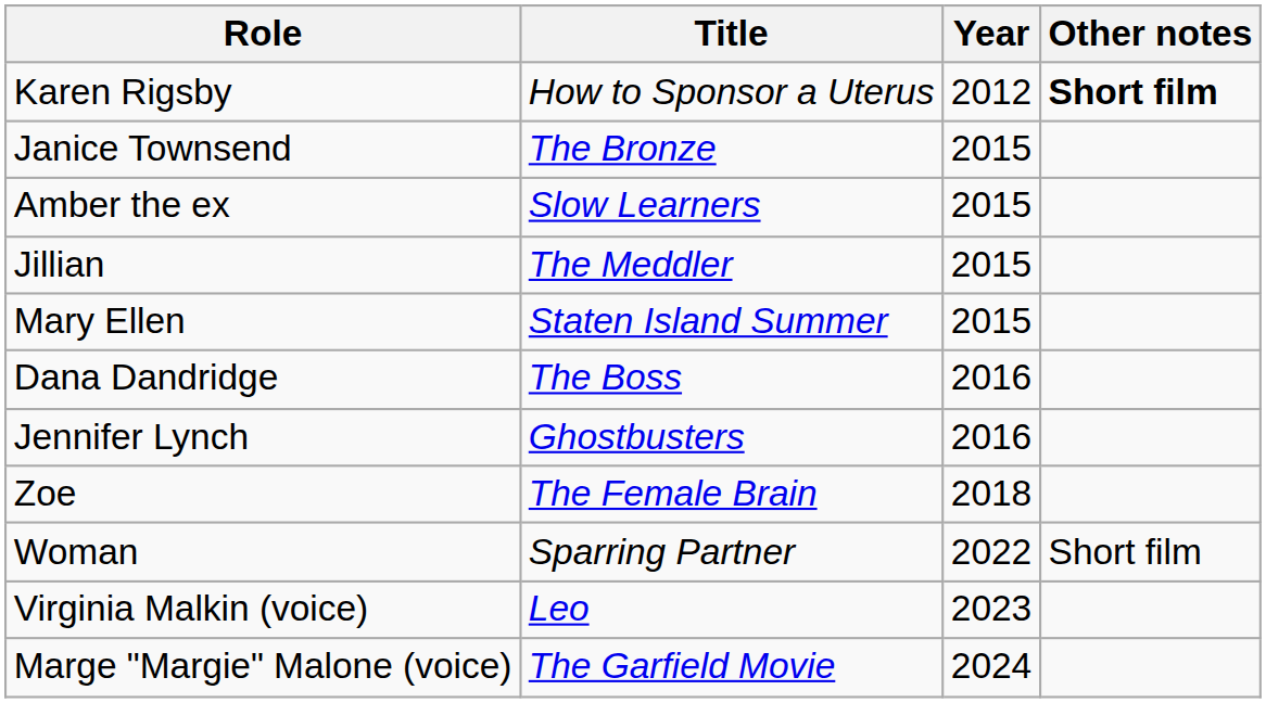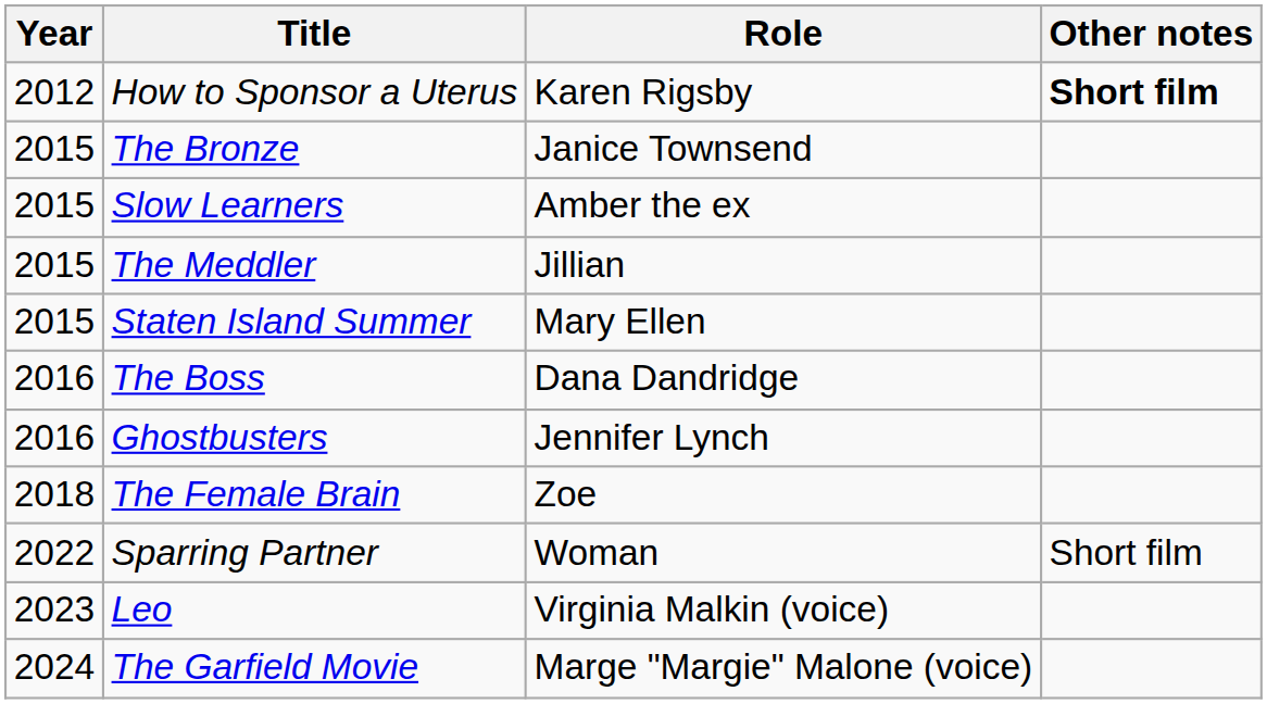 <table class="wikitable">
 <tr>
+<th>Year</th>
+<th>Title</th>
 <th>Role</th>
-<th>Title</th>
-<th>Year</th>
 <th>Other notes</th>
 </tr>
 <tr>
+<td>2012</td>
+<td><em>How to Sponsor a Uterus</em></td>
 <td>Karen Rigsby</td>
-<td><em>How to Sponsor a Uterus</em></td>
-<td>2012</td>
 <td><strong>Short film</strong></td>
 </tr>
 <tr>
+<td>2015</td>
+<td><em><a href='#'>The Bronze</a></em></td>
 <td>Janice Townsend</td>
-<td><em><a href='#'>The Bronze</a></em></td>
-<td>2015</td>
 <td></td>
 </tr>
 <tr>
+<td>2015</td>
+<td><em><a href='#'>Slow Learners</a></em></td>
 <td>Amber the ex</td>
-<td><em><a href='#'>Slow Learners</a></em></td>
-<td>2015</td>
 <td></td>
 </tr>
 <tr>
+<td>2015</td>
+<td><em><a href='#'>The Meddler</a></em></td>
 <td>Jillian</td>
-<td><em><a href='#'>The Meddler</a></em></td>
-<td>2015</td>
 <td></td>
 </tr>
 <tr>
+<td>2015</td>
+<td><em><a href='#'>Staten Island Summer</a></em></td>
 <td>Mary Ellen</td>
-<td><em><a href='#'>Staten Island Summer</a></em></td>
-<td>2015</td>
 <td></td>
 </tr>
 <tr>
+<td>2016</td>
+<td><em><a href='#'>The Boss</a></em></td>
 <td>Dana Dandridge</td>
-<td><em><a href='#'>The Boss</a></em></td>
-<td>2016</td>
 <td></td>
 </tr>
 <tr>
+<td>2016</td>
+<td><em><a href='#'>Ghostbusters</a></em></td>
 <td>Jennifer Lynch</td>
-<td><em><a href='#'>Ghostbusters</a></em></td>
-<td>2016</td>
 <td></td>
 </tr>
 <tr>
+<td>2018</td>
+<td><em><a href='#'>The Female Brain</a></em></td>
 <td>Zoe</td>
-<td><em><a href='#'>The Female Brain</a></em></td>
-<td>2018</td>
 <td></td>
 </tr>
 <tr>
+<td>2022</td>
+<td><em>Sparring Partner</em></td>
 <td>Woman</td>
-<td><em>Sparring Partner</em></td>
-<td>2022</td>
 <td>Short film</td>
 </tr>
 <tr>
+<td>2023</td>
+<td><em><a href='#'>Leo</a></em></td>
 <td>Virginia Malkin (voice)</td>
-<td><em><a href='#'>Leo</a></em></td>
-<td>2023</td>
 <td></td>
 </tr>
 <tr>
+<td>2024</td>
+<td><em><a href='#'>The Garfield Movie</a></em></td>
 <td>Marge "Margie" Malone (voice)</td>
-<td><em><a href='#'>The Garfield Movie</a></em></td>
-<td>2024</td>
 <td></td>
 </tr>
 </table>
